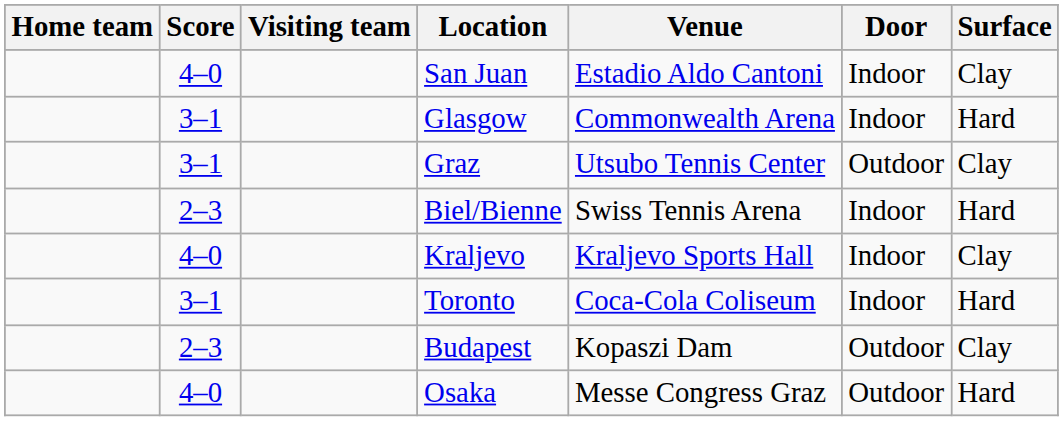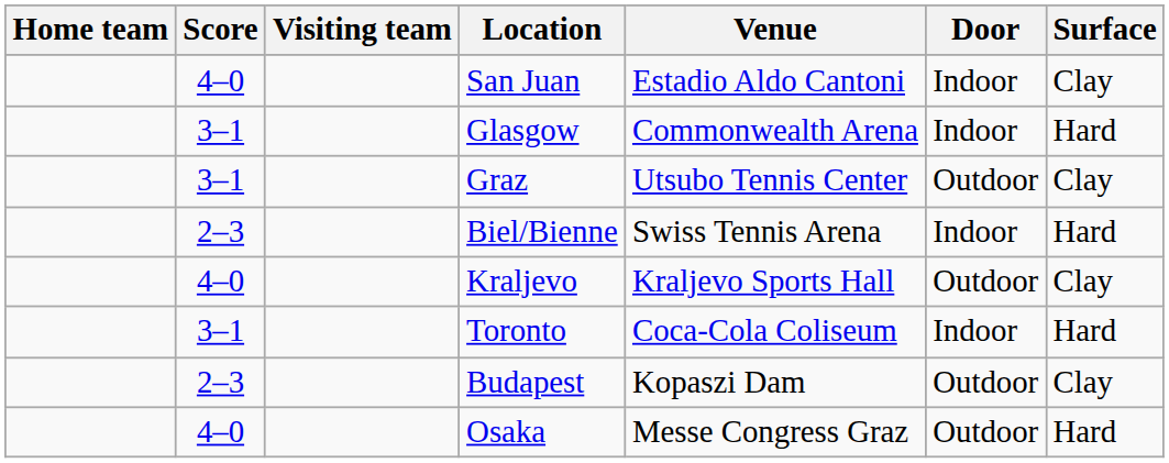 <table class="wikitable" style="border:1px solid #aaa;">
 <tr>
 <th>Home team</th>
 <th>Score</th>
 <th>Visiting team</th>
 <th>Location</th>
 <th>Venue</th>
 <th>Door</th>
 <th>Surface</th>
 </tr>
 <tr>
 <td><strong></strong></td>
 <td style="text-align:center;"><a href='#'>4–0</a></td>
 <td></td>
 <td><a href='#'>San Juan</a></td>
 <td><a href='#'>Estadio Aldo Cantoni</a></td>
 <td>Indoor</td>
 <td>Clay</td>
 </tr>
 <tr>
 <td><strong></strong></td>
 <td style="text-align:center;"><a href='#'>3–1</a></td>
 <td></td>
 <td><a href='#'>Glasgow</a></td>
 <td><a href='#'>Commonwealth Arena</a></td>
 <td>Indoor</td>
 <td>Hard</td>
 </tr>
 <tr>
 <td><strong></strong></td>
 <td style="text-align:center;"><a href='#'>3–1</a></td>
 <td></td>
 <td><a href='#'>Graz</a></td>
 <td><a href='#'>Utsubo Tennis Center</a></td>
 <td>Outdoor</td>
 <td>Clay</td>
 </tr>
 <tr>
 <td></td>
 <td style="text-align:center;"><a href='#'>2–3</a></td>
 <td><strong></strong></td>
 <td><a href='#'>Biel/Bienne</a></td>
 <td>Swiss Tennis Arena</td>
 <td>Indoor</td>
 <td>Hard</td>
 </tr>
 <tr>
 <td><strong></strong></td>
 <td style="text-align:center;"><a href='#'>4–0</a></td>
 <td></td>
 <td><a href='#'>Kraljevo</a></td>
 <td><a href='#'>Kraljevo Sports Hall</a></td>
-<td>Indoor</td>
+<td>Outdoor</td>
 <td>Clay</td>
 </tr>
 <tr>
 <td><strong></strong></td>
 <td style="text-align:center;"><a href='#'>3–1</a></td>
 <td></td>
 <td><a href='#'>Toronto</a></td>
 <td><a href='#'>Coca-Cola Coliseum</a></td>
 <td>Indoor</td>
 <td>Hard</td>
 </tr>
 <tr>
 <td></td>
 <td style="text-align:center;"><a href='#'>2–3</a></td>
 <td><strong></strong></td>
 <td><a href='#'>Budapest</a></td>
 <td>Kopaszi Dam</td>
 <td>Outdoor</td>
 <td>Clay</td>
 </tr>
 <tr>
 <td><strong></strong></td>
 <td style="text-align:center;"><a href='#'>4–0</a></td>
 <td></td>
 <td><a href='#'>Osaka</a></td>
 <td>Messe Congress Graz</td>
 <td>Outdoor</td>
 <td>Hard</td>
 </tr>
 </table>
